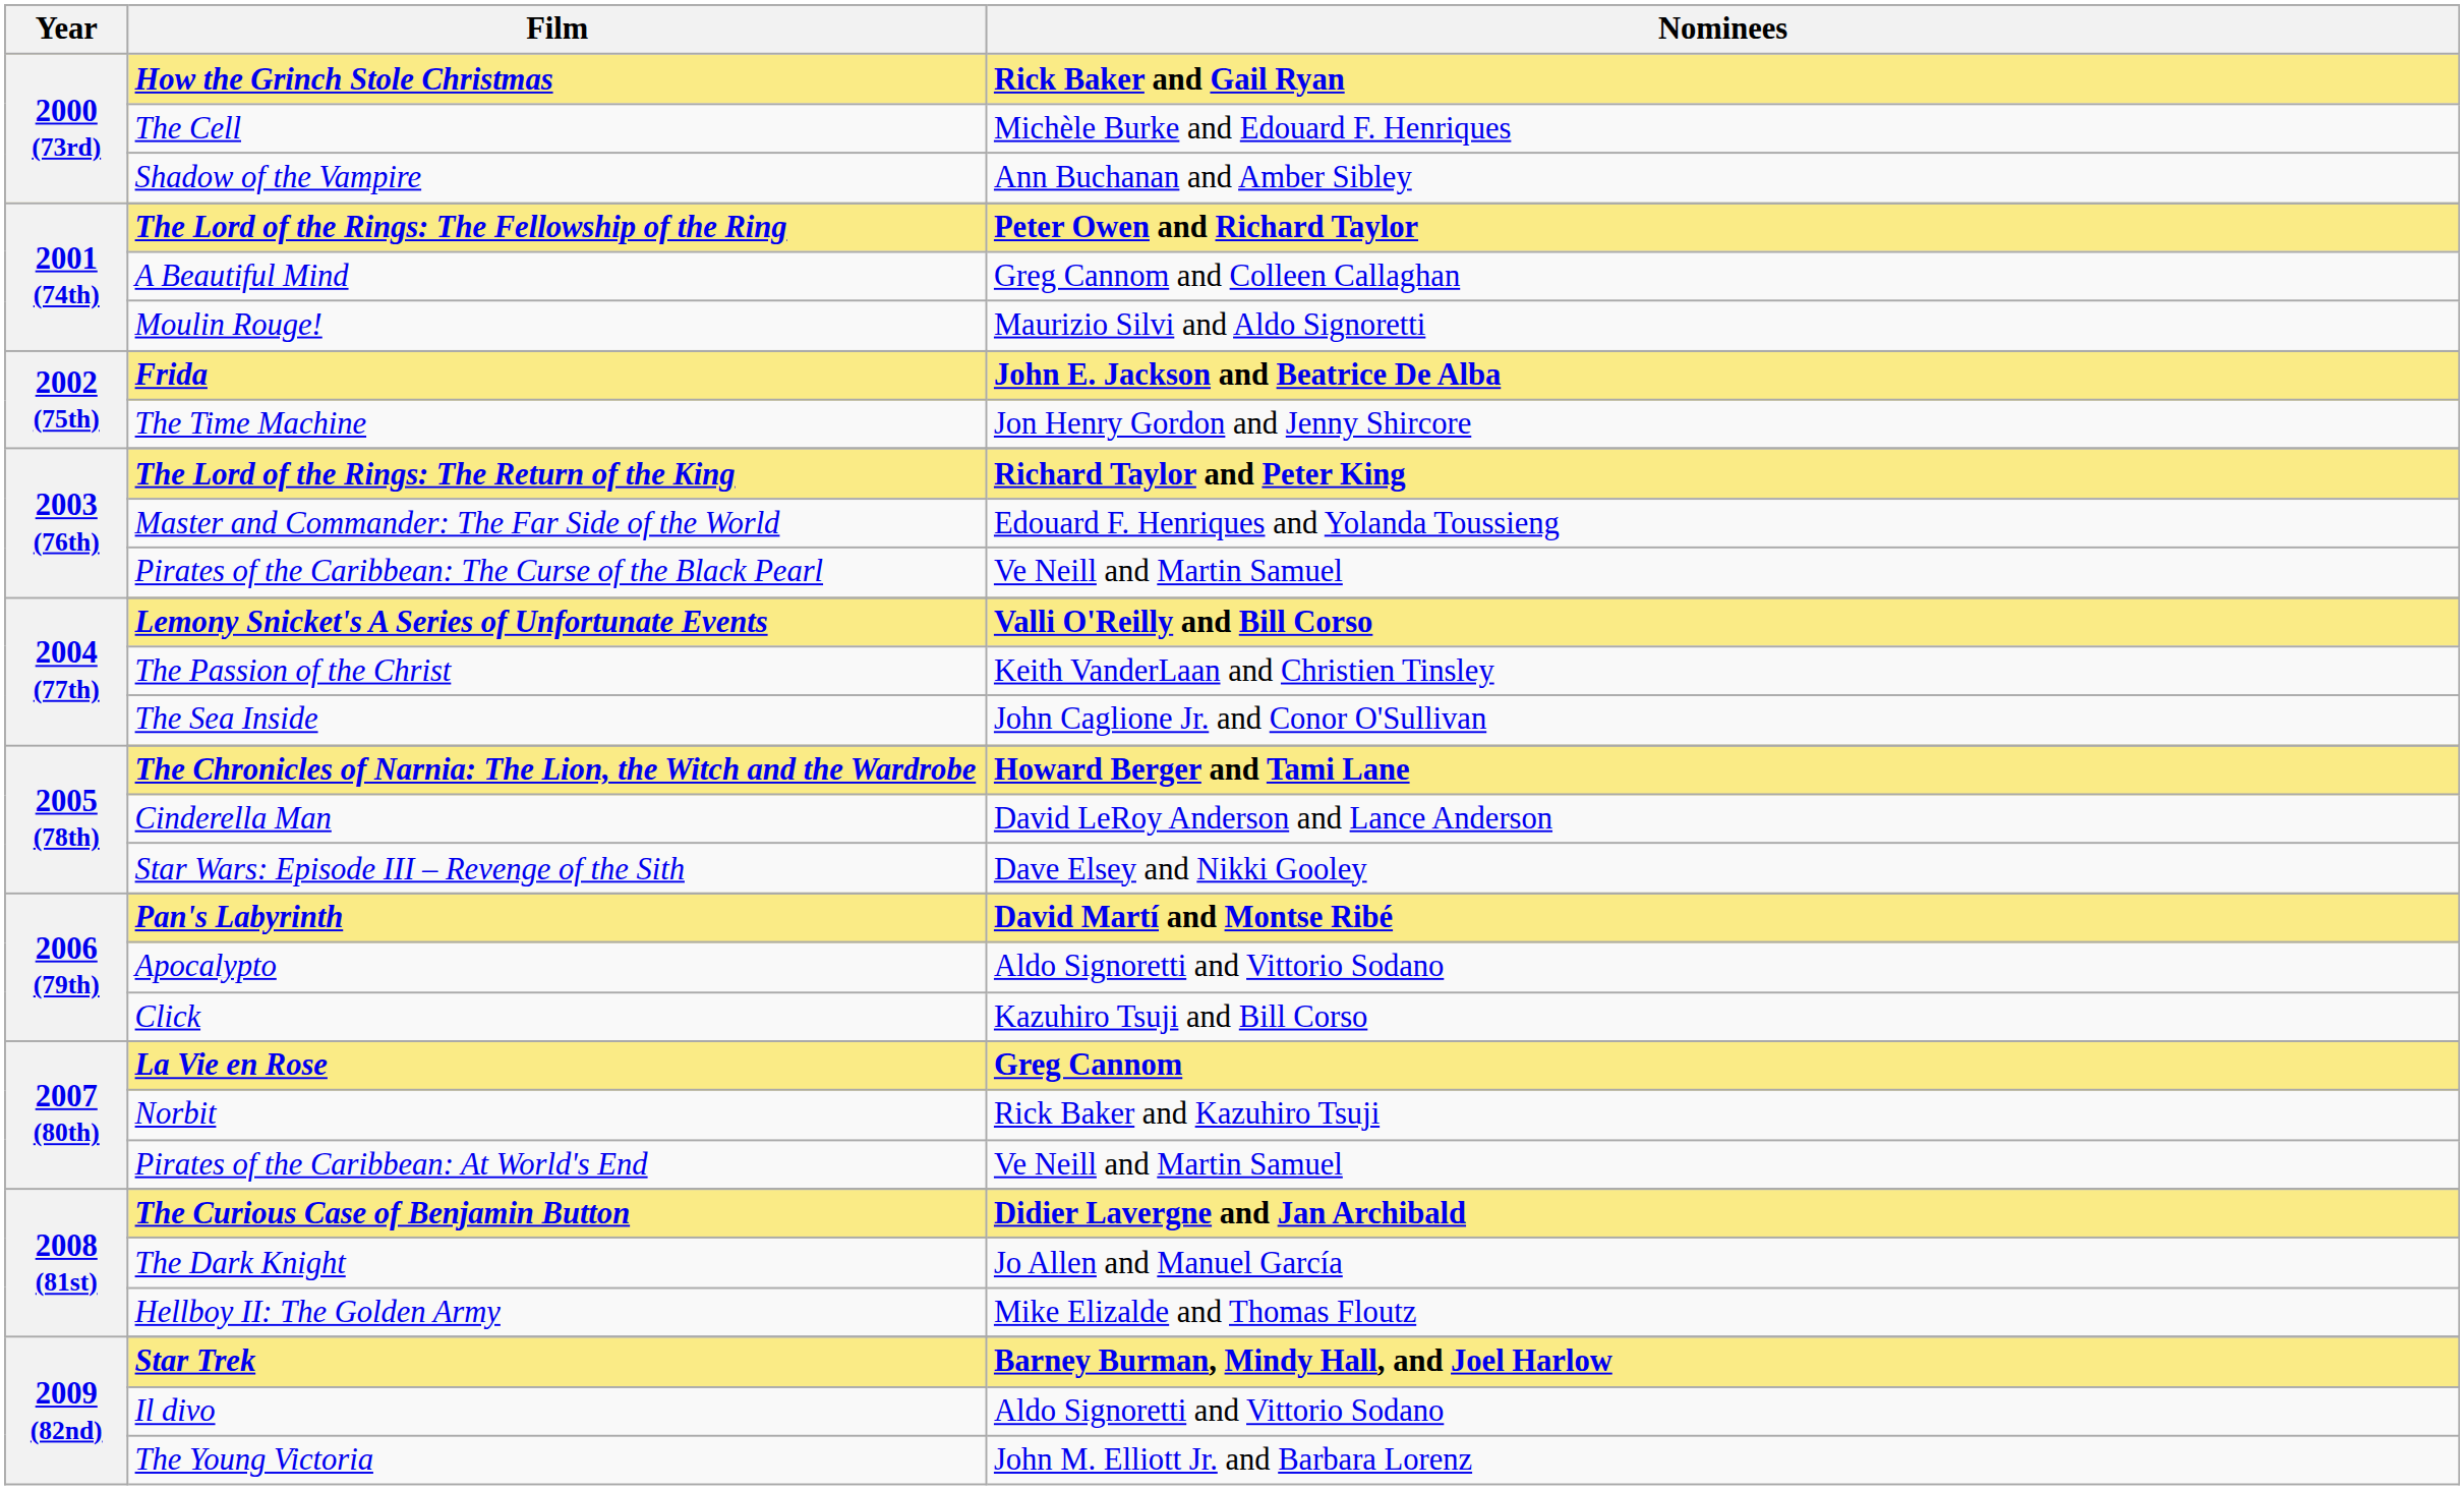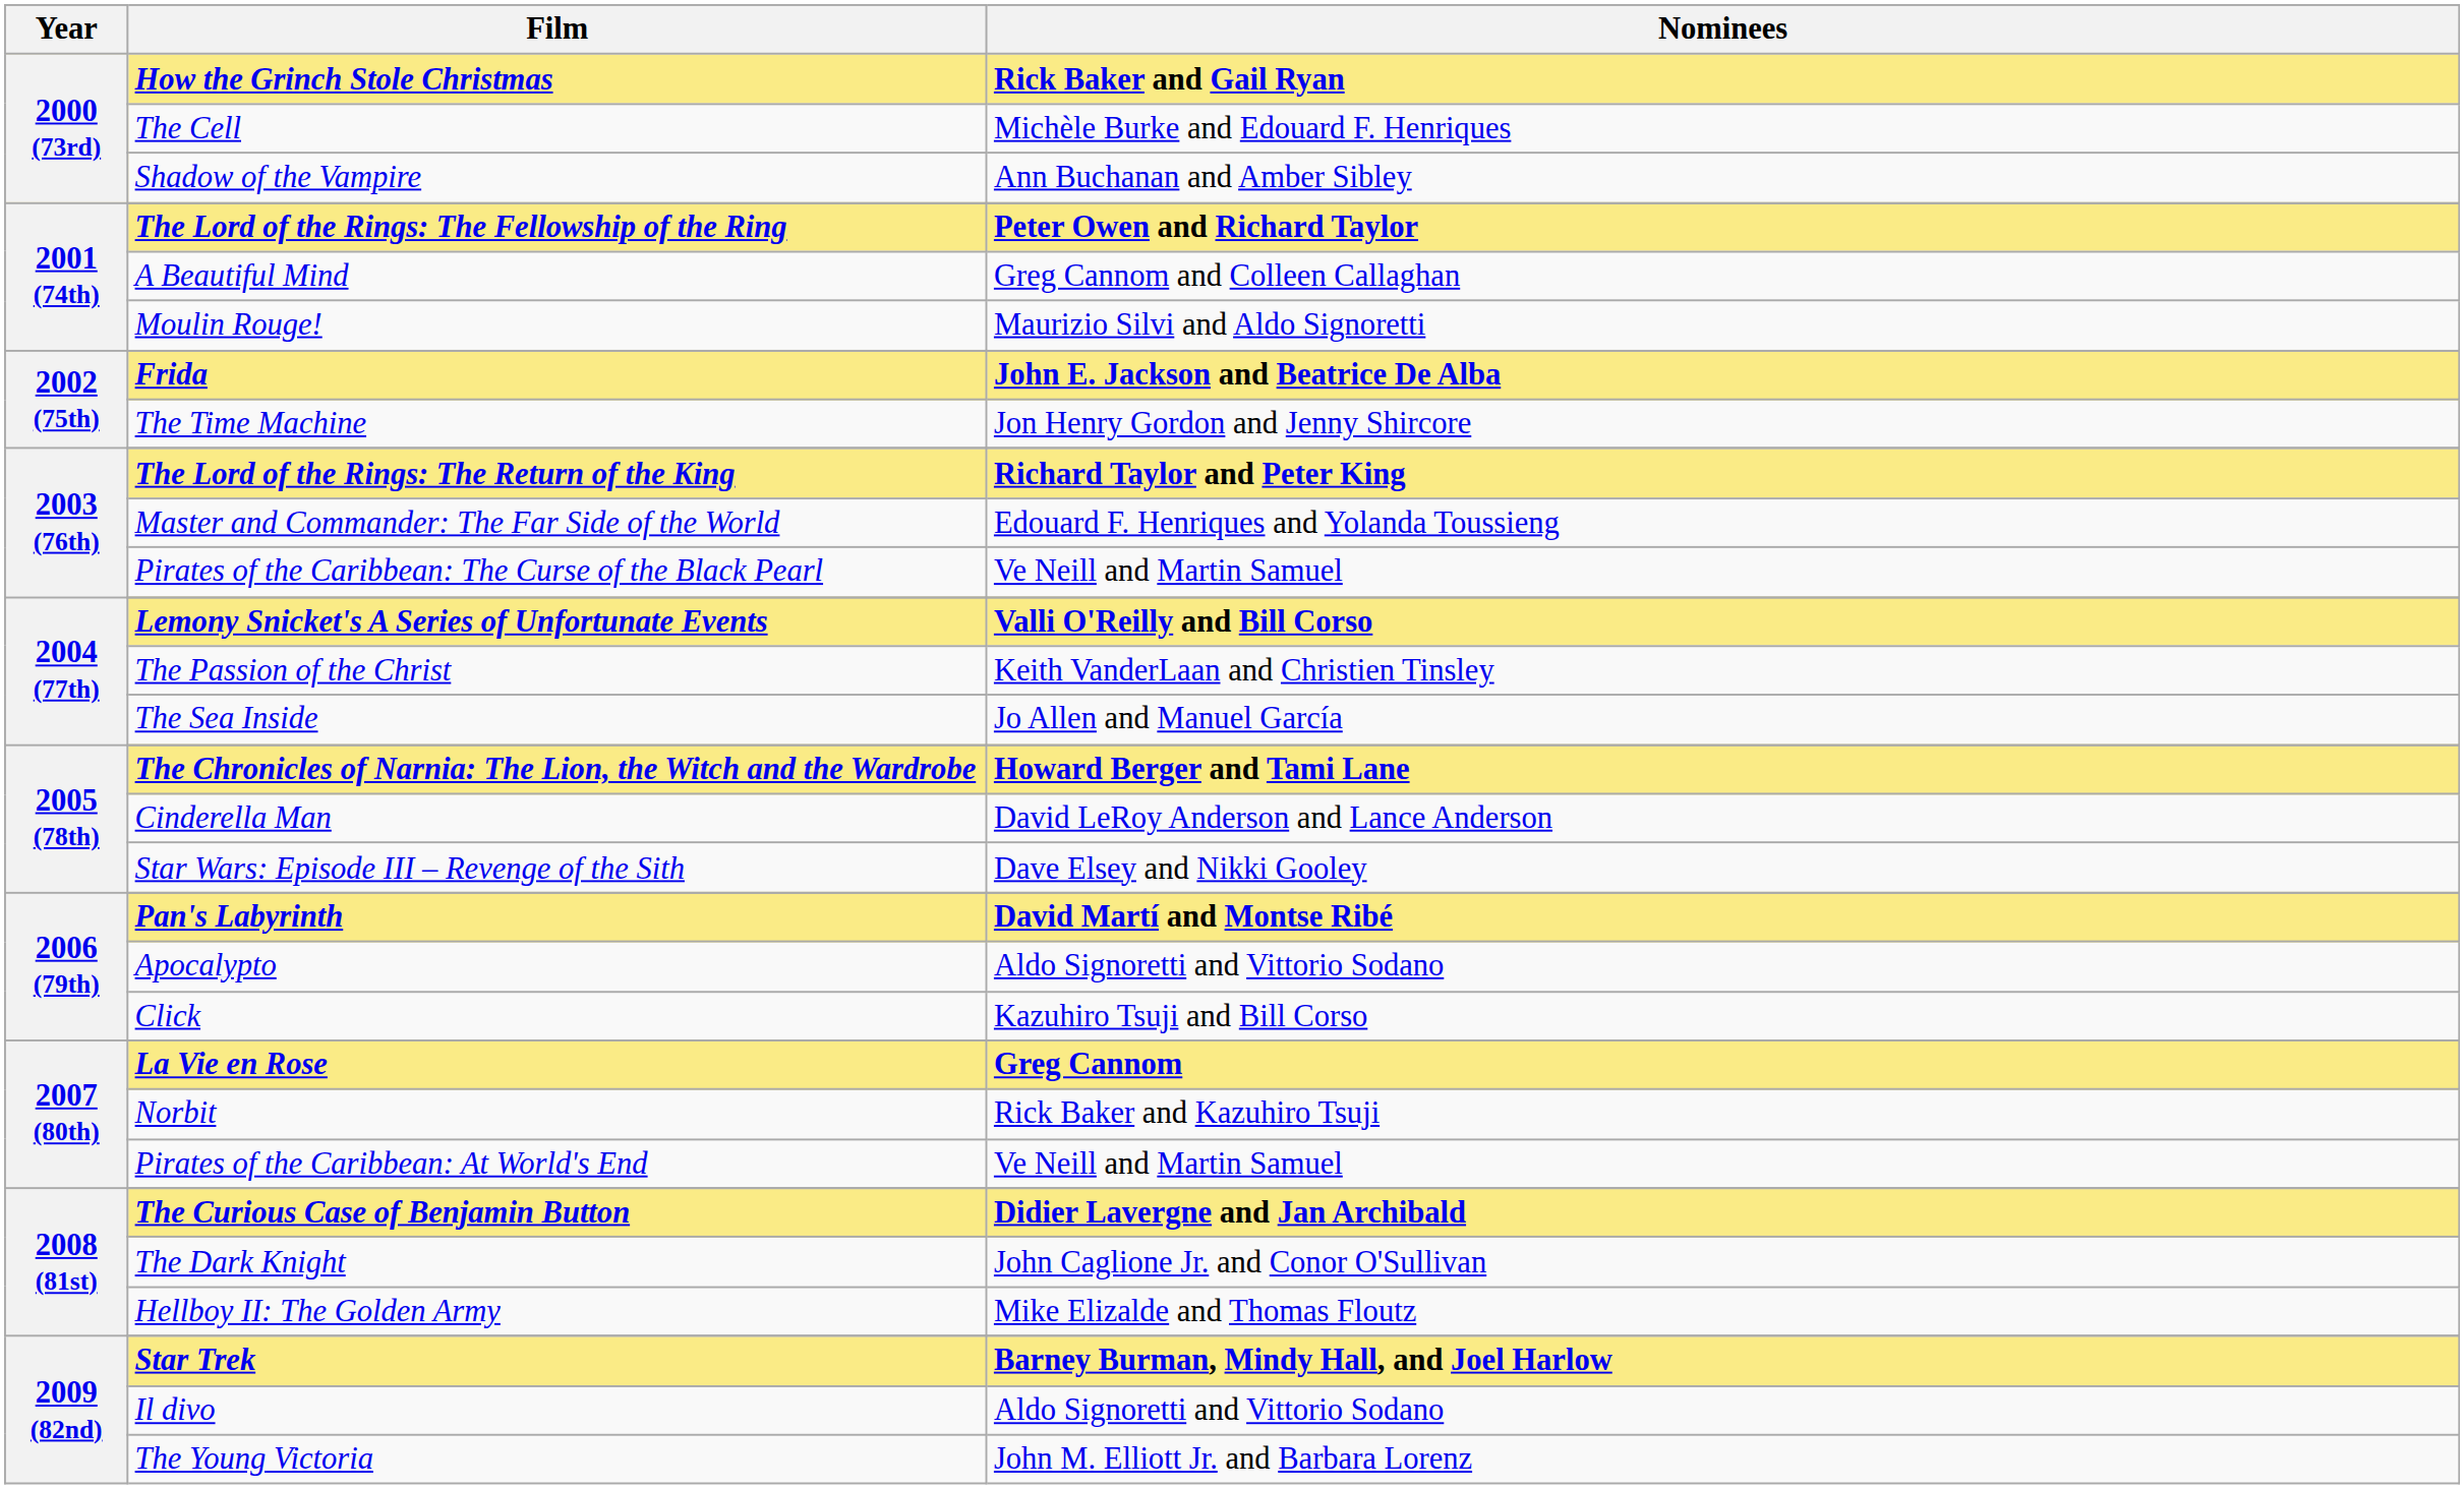 <table class="wikitable" style="width:100%">
 <tr bgcolor="#bebebe">
 <th width="5%">Year</th>
 <th width="35%">Film</th>
 <th width="60%">Nominees</th>
 </tr>
 <tr style="background:#FAEB86">
 <th rowspan="3"><a href='#'>2000</a><br><small><a href='#'>(73rd)</a></small></th>
 <td><strong><em><a href='#'>How the Grinch Stole Christmas</a></em></strong></td>
 <td><strong><a href='#'>Rick Baker</a> and <a href='#'>Gail Ryan</a></strong></td>
 </tr>
 <tr>
 <td><em><a href='#'>The Cell</a></em></td>
 <td><a href='#'>Michèle Burke</a> and <a href='#'>Edouard F. Henriques</a></td>
 </tr>
 <tr>
 <td><em><a href='#'>Shadow of the Vampire</a></em></td>
 <td><a href='#'>Ann Buchanan</a> and <a href='#'>Amber Sibley</a></td>
 </tr>
 <tr>
 <th rowspan="4" style="text-align:center"><a href='#'>2001</a><br><small><a href='#'>(74th)</a></small></th>
 </tr>
 <tr style="background:#FAEB86">
 <td><strong><em><a href='#'>The Lord of the Rings: The Fellowship of the Ring</a></em></strong></td>
 <td><strong><a href='#'>Peter Owen</a> and <a href='#'>Richard Taylor</a></strong></td>
 </tr>
 <tr>
 <td><em><a href='#'>A Beautiful Mind</a></em></td>
 <td><a href='#'>Greg Cannom</a> and <a href='#'>Colleen Callaghan</a></td>
 </tr>
 <tr>
 <td><em><a href='#'>Moulin Rouge!</a></em></td>
 <td><a href='#'>Maurizio Silvi</a> and <a href='#'>Aldo Signoretti</a></td>
 </tr>
 <tr>
 <th rowspan="3" style="text-align:center"><a href='#'>2002</a><br><small><a href='#'>(75th)</a></small></th>
 </tr>
 <tr style="background:#FAEB86">
 <td><strong><em><a href='#'>Frida</a></em></strong></td>
 <td><strong><a href='#'>John E. Jackson</a> and <a href='#'>Beatrice De Alba</a></strong></td>
 </tr>
 <tr>
 <td><em><a href='#'>The Time Machine</a></em></td>
 <td><a href='#'>Jon Henry Gordon</a> and <a href='#'>Jenny Shircore</a></td>
 </tr>
 <tr>
 <th rowspan="4" style="text-align:center"><a href='#'>2003</a><br><small><a href='#'>(76th)</a></small></th>
 </tr>
 <tr style="background:#FAEB86">
 <td><strong><em><a href='#'>The Lord of the Rings: The Return of the King</a></em></strong></td>
 <td><strong><a href='#'>Richard Taylor</a> and <a href='#'>Peter King</a></strong></td>
 </tr>
 <tr>
 <td><em><a href='#'>Master and Commander: The Far Side of the World</a></em></td>
 <td><a href='#'>Edouard F. Henriques</a> and <a href='#'>Yolanda Toussieng</a></td>
 </tr>
 <tr>
 <td><em><a href='#'>Pirates of the Caribbean: The Curse of the Black Pearl</a></em></td>
 <td><a href='#'>Ve Neill</a> and <a href='#'>Martin Samuel</a></td>
 </tr>
 <tr>
 <th rowspan="4" style="text-align:center"><a href='#'>2004</a><br><small><a href='#'>(77th)</a></small></th>
 </tr>
 <tr style="background:#FAEB86">
 <td><strong><em><a href='#'>Lemony Snicket's A Series of Unfortunate Events</a></em></strong></td>
 <td><strong><a href='#'>Valli O'Reilly</a> and <a href='#'>Bill Corso</a></strong></td>
 </tr>
 <tr>
 <td><em><a href='#'>The Passion of the Christ</a></em></td>
 <td><a href='#'>Keith VanderLaan</a> and <a href='#'>Christien Tinsley</a></td>
 </tr>
 <tr>
 <td><em><a href='#'>The Sea Inside</a></em></td>
-<td><a href='#'>John Caglione Jr.</a> and <a href='#'>Conor O'Sullivan</a></td>
+<td><a href='#'>Jo Allen</a> and <a href='#'>Manuel García</a></td>
 </tr>
 <tr>
 <th rowspan="4" style="text-align:center"><a href='#'>2005</a><br><small><a href='#'>(78th)</a></small></th>
 </tr>
 <tr style="background:#FAEB86">
 <td><strong><em><a href='#'>The Chronicles of Narnia: The Lion, the Witch and the Wardrobe</a></em></strong></td>
 <td><strong><a href='#'>Howard Berger</a> and <a href='#'>Tami Lane</a></strong></td>
 </tr>
 <tr>
 <td><em><a href='#'>Cinderella Man</a></em></td>
 <td><a href='#'>David LeRoy Anderson</a> and <a href='#'>Lance Anderson</a></td>
 </tr>
 <tr>
 <td><em><a href='#'>Star Wars: Episode III – Revenge of the Sith</a></em></td>
 <td><a href='#'>Dave Elsey</a> and <a href='#'>Nikki Gooley</a></td>
 </tr>
 <tr>
 <th rowspan="4" style="text-align:center"><a href='#'>2006</a><br><small><a href='#'>(79th)</a></small></th>
 </tr>
 <tr style="background:#FAEB86">
 <td><strong><em><a href='#'>Pan's Labyrinth</a></em></strong></td>
 <td><strong><a href='#'>David Martí</a> and <a href='#'>Montse Ribé</a></strong></td>
 </tr>
 <tr>
 <td><em><a href='#'>Apocalypto</a></em></td>
 <td><a href='#'>Aldo Signoretti</a> and <a href='#'>Vittorio Sodano</a></td>
 </tr>
 <tr>
 <td><em><a href='#'>Click</a></em></td>
 <td><a href='#'>Kazuhiro Tsuji</a> and <a href='#'>Bill Corso</a></td>
 </tr>
 <tr>
 <th rowspan="4" style="text-align:center"><a href='#'>2007</a><br><small><a href='#'>(80th)</a></small></th>
 </tr>
 <tr style="background:#FAEB86">
 <td><strong><em><a href='#'>La Vie en Rose</a></em></strong></td>
 <td><strong><a href='#'>Greg Cannom</a></strong></td>
 </tr>
 <tr>
 <td><em><a href='#'>Norbit</a></em></td>
 <td><a href='#'>Rick Baker</a> and <a href='#'>Kazuhiro Tsuji</a></td>
 </tr>
 <tr>
 <td><em><a href='#'>Pirates of the Caribbean: At World's End</a></em></td>
 <td><a href='#'>Ve Neill</a> and <a href='#'>Martin Samuel</a></td>
 </tr>
 <tr>
 <th rowspan="4" style="text-align:center"><a href='#'>2008</a><br><small><a href='#'>(81st)</a></small></th>
 </tr>
 <tr style="background:#FAEB86">
 <td><strong><em><a href='#'>The Curious Case of Benjamin Button</a></em></strong></td>
 <td><strong><a href='#'>Didier Lavergne</a> and <a href='#'>Jan Archibald</a></strong></td>
 </tr>
 <tr>
 <td><em><a href='#'>The Dark Knight</a></em></td>
-<td><a href='#'>Jo Allen</a> and <a href='#'>Manuel García</a></td>
+<td><a href='#'>John Caglione Jr.</a> and <a href='#'>Conor O'Sullivan</a></td>
 </tr>
 <tr>
 <td><em><a href='#'>Hellboy II: The Golden Army</a></em></td>
 <td><a href='#'>Mike Elizalde</a> and <a href='#'>Thomas Floutz</a></td>
 </tr>
 <tr>
 <th rowspan="4" style="text-align:center"><a href='#'>2009</a><br><small><a href='#'>(82nd)</a></small></th>
 </tr>
 <tr style="background:#FAEB86">
 <td><strong><em><a href='#'>Star Trek</a></em></strong></td>
 <td><strong><a href='#'>Barney Burman</a>, <a href='#'>Mindy Hall</a>, and <a href='#'>Joel Harlow</a></strong></td>
 </tr>
 <tr>
 <td><em><a href='#'>Il divo</a></em></td>
 <td><a href='#'>Aldo Signoretti</a> and <a href='#'>Vittorio Sodano</a></td>
 </tr>
 <tr>
 <td><em><a href='#'>The Young Victoria</a></em></td>
 <td><a href='#'>John M. Elliott Jr.</a> and <a href='#'>Barbara Lorenz</a></td>
 </tr>
 </table>
